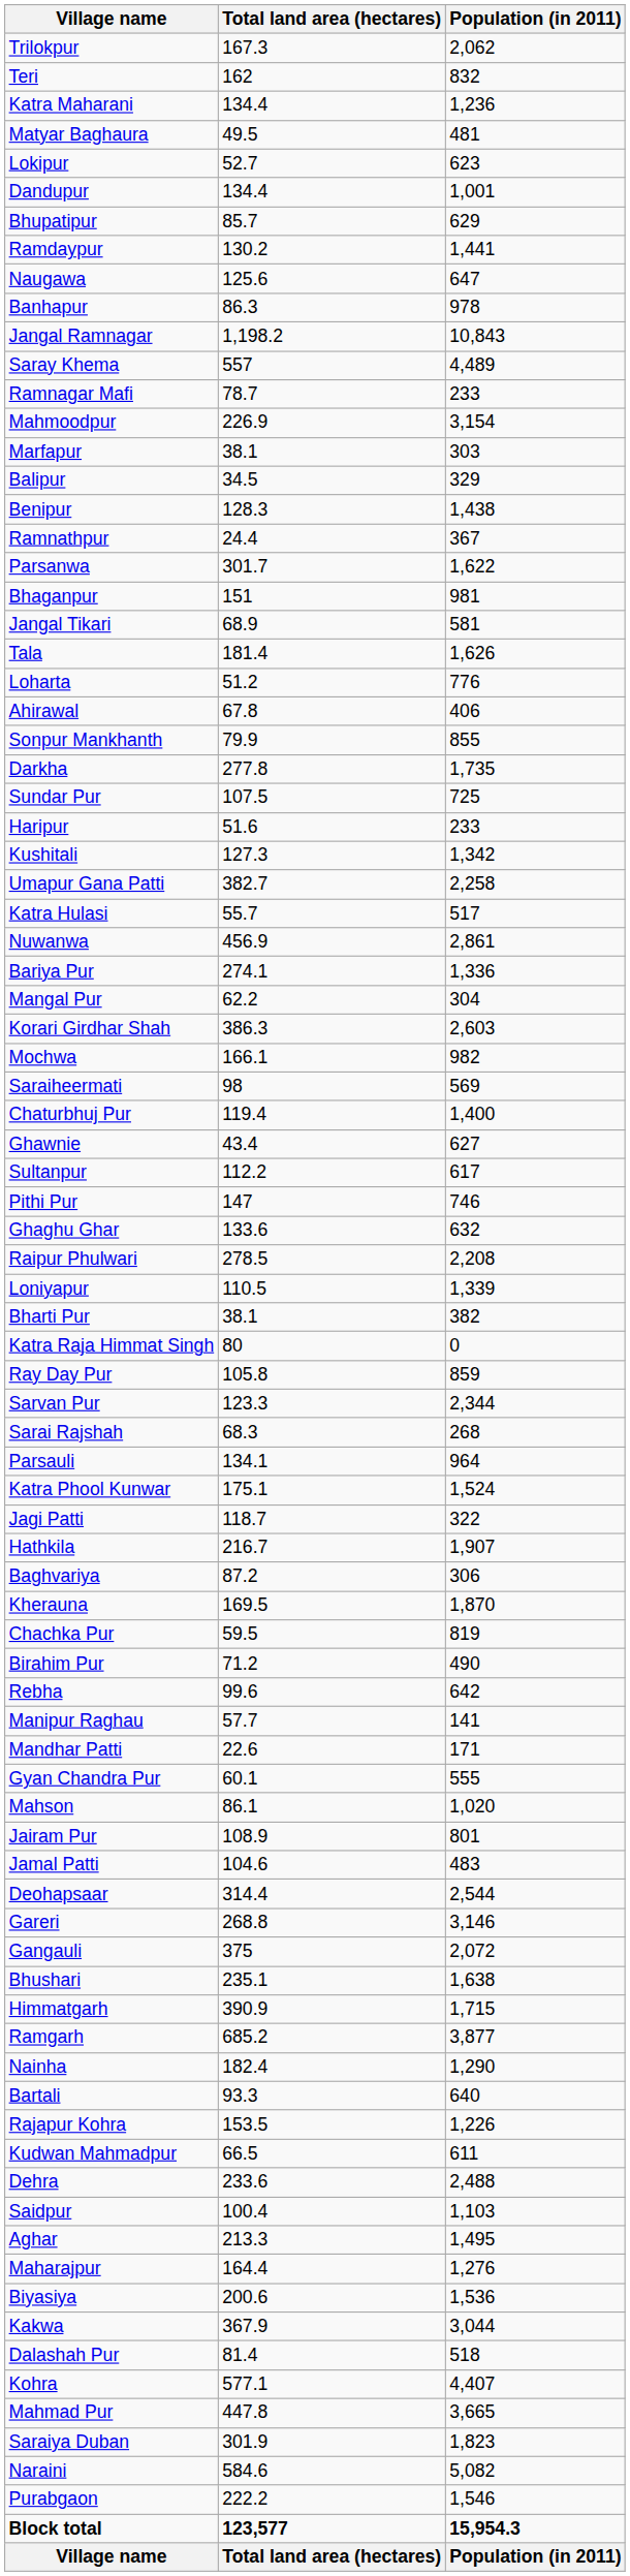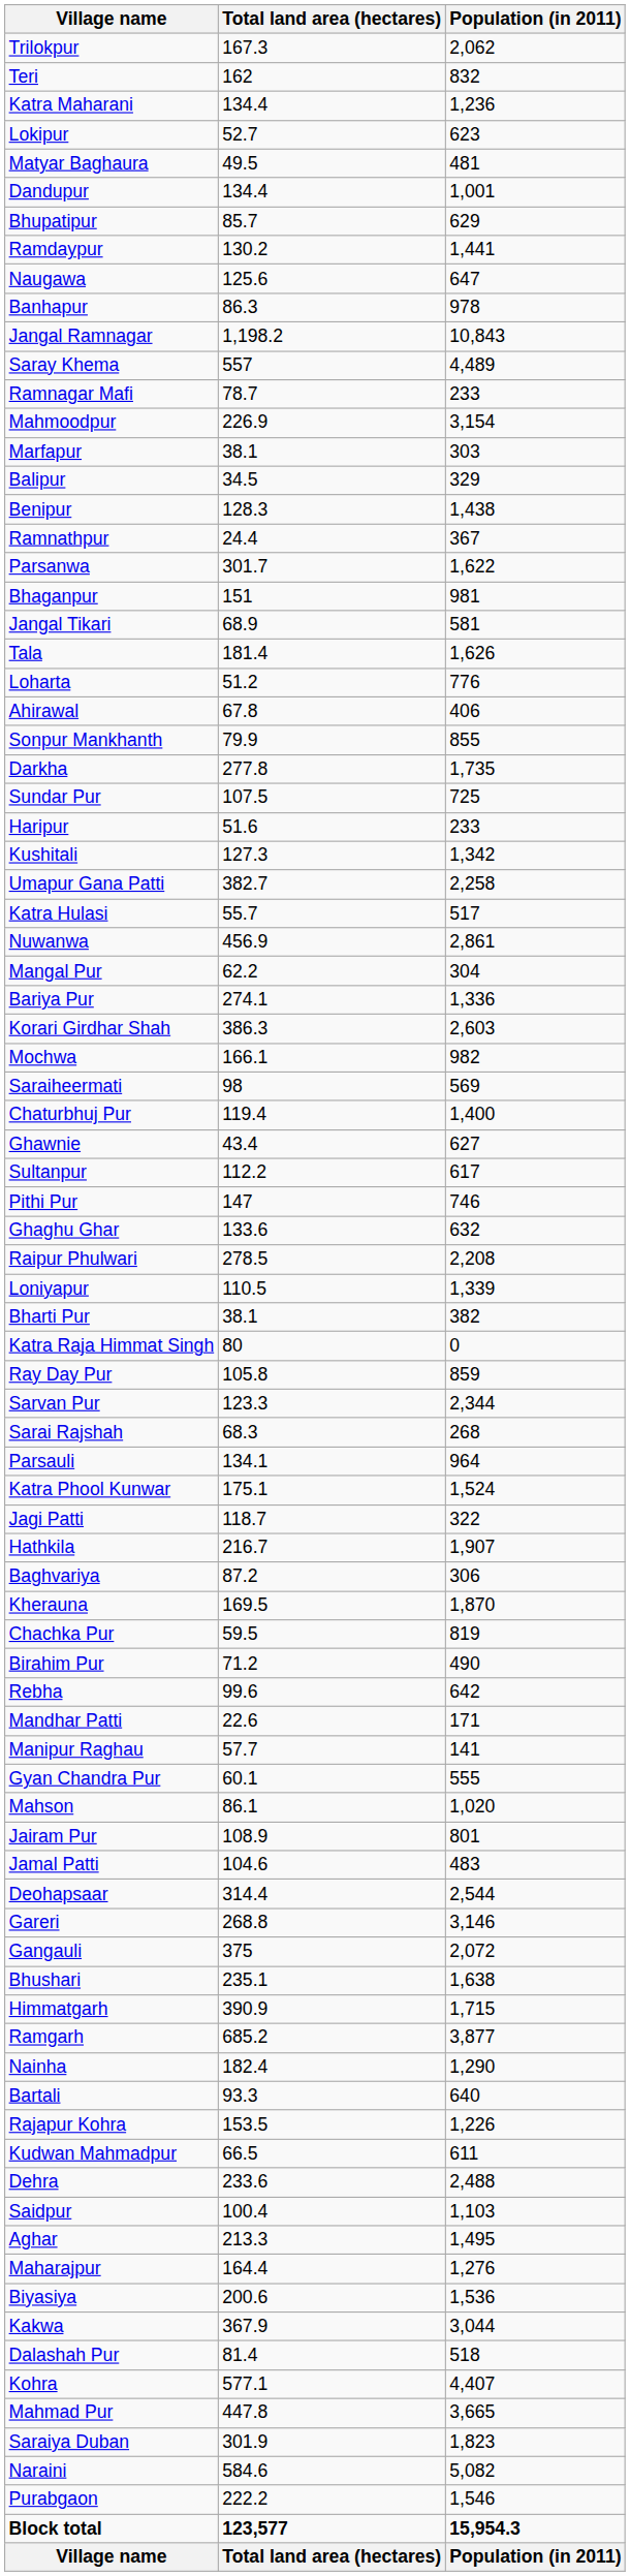 <table class="wikitable sortable">
 <tr>
 <th>Village name</th>
 <th>Total land area (hectares)</th>
 <th>Population (in 2011)</th>
 </tr>
 <tr>
 <td><a href='#'>Trilokpur</a></td>
 <td>167.3</td>
 <td>2,062</td>
 </tr>
 <tr>
 <td><a href='#'>Teri</a></td>
 <td>162</td>
 <td>832</td>
 </tr>
 <tr>
 <td><a href='#'>Katra Maharani</a></td>
 <td>134.4</td>
 <td>1,236</td>
 </tr>
 <tr>
+<td><a href='#'>Lokipur</a></td>
+<td>52.7</td>
+<td>623</td>
+</tr>
+<tr>
 <td><a href='#'>Matyar Baghaura</a></td>
 <td>49.5</td>
 <td>481</td>
-</tr>
-<tr>
-<td><a href='#'>Lokipur</a></td>
-<td>52.7</td>
-<td>623</td>
 </tr>
 <tr>
 <td><a href='#'>Dandupur</a></td>
 <td>134.4</td>
 <td>1,001</td>
 </tr>
 <tr>
 <td><a href='#'>Bhupatipur</a></td>
 <td>85.7</td>
 <td>629</td>
 </tr>
 <tr>
 <td><a href='#'>Ramdaypur</a></td>
 <td>130.2</td>
 <td>1,441</td>
 </tr>
 <tr>
 <td><a href='#'>Naugawa</a></td>
 <td>125.6</td>
 <td>647</td>
 </tr>
 <tr>
 <td><a href='#'>Banhapur</a></td>
 <td>86.3</td>
 <td>978</td>
 </tr>
 <tr>
 <td><a href='#'>Jangal Ramnagar</a></td>
 <td>1,198.2</td>
 <td>10,843</td>
 </tr>
 <tr>
 <td><a href='#'>Saray Khema</a></td>
 <td>557</td>
 <td>4,489</td>
 </tr>
 <tr>
 <td><a href='#'>Ramnagar Mafi</a></td>
 <td>78.7</td>
 <td>233</td>
 </tr>
 <tr>
 <td><a href='#'>Mahmoodpur</a></td>
 <td>226.9</td>
 <td>3,154</td>
 </tr>
 <tr>
 <td><a href='#'>Marfapur</a></td>
 <td>38.1</td>
 <td>303</td>
 </tr>
 <tr>
 <td><a href='#'>Balipur</a></td>
 <td>34.5</td>
 <td>329</td>
 </tr>
 <tr>
 <td><a href='#'>Benipur</a></td>
 <td>128.3</td>
 <td>1,438</td>
 </tr>
 <tr>
 <td><a href='#'>Ramnathpur</a></td>
 <td>24.4</td>
 <td>367</td>
 </tr>
 <tr>
 <td><a href='#'>Parsanwa</a></td>
 <td>301.7</td>
 <td>1,622</td>
 </tr>
 <tr>
 <td><a href='#'>Bhaganpur</a></td>
 <td>151</td>
 <td>981</td>
 </tr>
 <tr>
 <td><a href='#'>Jangal Tikari</a></td>
 <td>68.9</td>
 <td>581</td>
 </tr>
 <tr>
 <td><a href='#'>Tala</a></td>
 <td>181.4</td>
 <td>1,626</td>
 </tr>
 <tr>
 <td><a href='#'>Loharta</a></td>
 <td>51.2</td>
 <td>776</td>
 </tr>
 <tr>
 <td><a href='#'>Ahirawal</a></td>
 <td>67.8</td>
 <td>406</td>
 </tr>
 <tr>
 <td><a href='#'>Sonpur Mankhanth</a></td>
 <td>79.9</td>
 <td>855</td>
 </tr>
 <tr>
 <td><a href='#'>Darkha</a></td>
 <td>277.8</td>
 <td>1,735</td>
 </tr>
 <tr>
 <td><a href='#'>Sundar Pur</a></td>
 <td>107.5</td>
 <td>725</td>
 </tr>
 <tr>
 <td><a href='#'>Haripur</a></td>
 <td>51.6</td>
 <td>233</td>
 </tr>
 <tr>
 <td><a href='#'>Kushitali</a></td>
 <td>127.3</td>
 <td>1,342</td>
 </tr>
 <tr>
 <td><a href='#'>Umapur Gana Patti</a></td>
 <td>382.7</td>
 <td>2,258</td>
 </tr>
 <tr>
 <td><a href='#'>Katra Hulasi</a></td>
 <td>55.7</td>
 <td>517</td>
 </tr>
 <tr>
 <td><a href='#'>Nuwanwa</a></td>
 <td>456.9</td>
 <td>2,861</td>
 </tr>
 <tr>
+<td><a href='#'>Mangal Pur</a></td>
+<td>62.2</td>
+<td>304</td>
+</tr>
+<tr>
 <td><a href='#'>Bariya Pur</a></td>
 <td>274.1</td>
 <td>1,336</td>
-</tr>
-<tr>
-<td><a href='#'>Mangal Pur</a></td>
-<td>62.2</td>
-<td>304</td>
 </tr>
 <tr>
 <td><a href='#'>Korari Girdhar Shah</a></td>
 <td>386.3</td>
 <td>2,603</td>
 </tr>
 <tr>
 <td><a href='#'>Mochwa</a></td>
 <td>166.1</td>
 <td>982</td>
 </tr>
 <tr>
 <td><a href='#'>Saraiheermati</a></td>
 <td>98</td>
 <td>569</td>
 </tr>
 <tr>
 <td><a href='#'>Chaturbhuj Pur</a></td>
 <td>119.4</td>
 <td>1,400</td>
 </tr>
 <tr>
 <td><a href='#'>Ghawnie</a></td>
 <td>43.4</td>
 <td>627</td>
 </tr>
 <tr>
 <td><a href='#'>Sultanpur</a></td>
 <td>112.2</td>
 <td>617</td>
 </tr>
 <tr>
 <td><a href='#'>Pithi Pur</a></td>
 <td>147</td>
 <td>746</td>
 </tr>
 <tr>
 <td><a href='#'>Ghaghu Ghar</a></td>
 <td>133.6</td>
 <td>632</td>
 </tr>
 <tr>
 <td><a href='#'>Raipur Phulwari</a></td>
 <td>278.5</td>
 <td>2,208</td>
 </tr>
 <tr>
 <td><a href='#'>Loniyapur</a></td>
 <td>110.5</td>
 <td>1,339</td>
 </tr>
 <tr>
 <td><a href='#'>Bharti Pur</a></td>
 <td>38.1</td>
 <td>382</td>
 </tr>
 <tr>
 <td><a href='#'>Katra Raja Himmat Singh</a></td>
 <td>80</td>
 <td>0</td>
 </tr>
 <tr>
 <td><a href='#'>Ray Day Pur</a></td>
 <td>105.8</td>
 <td>859</td>
 </tr>
 <tr>
 <td><a href='#'>Sarvan Pur</a></td>
 <td>123.3</td>
 <td>2,344</td>
 </tr>
 <tr>
 <td><a href='#'>Sarai Rajshah</a></td>
 <td>68.3</td>
 <td>268</td>
 </tr>
 <tr>
 <td><a href='#'>Parsauli</a></td>
 <td>134.1</td>
 <td>964</td>
 </tr>
 <tr>
 <td><a href='#'>Katra Phool Kunwar</a></td>
 <td>175.1</td>
 <td>1,524</td>
 </tr>
 <tr>
 <td><a href='#'>Jagi Patti</a></td>
 <td>118.7</td>
 <td>322</td>
 </tr>
 <tr>
 <td><a href='#'>Hathkila</a></td>
 <td>216.7</td>
 <td>1,907</td>
 </tr>
 <tr>
 <td><a href='#'>Baghvariya</a></td>
 <td>87.2</td>
 <td>306</td>
 </tr>
 <tr>
 <td><a href='#'>Kherauna</a></td>
 <td>169.5</td>
 <td>1,870</td>
 </tr>
 <tr>
 <td><a href='#'>Chachka Pur</a></td>
 <td>59.5</td>
 <td>819</td>
 </tr>
 <tr>
 <td><a href='#'>Birahim Pur</a></td>
 <td>71.2</td>
 <td>490</td>
 </tr>
 <tr>
 <td><a href='#'>Rebha</a></td>
 <td>99.6</td>
 <td>642</td>
 </tr>
 <tr>
+<td><a href='#'>Mandhar Patti</a></td>
+<td>22.6</td>
+<td>171</td>
+</tr>
+<tr>
 <td><a href='#'>Manipur Raghau</a></td>
 <td>57.7</td>
 <td>141</td>
-</tr>
-<tr>
-<td><a href='#'>Mandhar Patti</a></td>
-<td>22.6</td>
-<td>171</td>
 </tr>
 <tr>
 <td><a href='#'>Gyan Chandra Pur</a></td>
 <td>60.1</td>
 <td>555</td>
 </tr>
 <tr>
 <td><a href='#'>Mahson</a></td>
 <td>86.1</td>
 <td>1,020</td>
 </tr>
 <tr>
 <td><a href='#'>Jairam Pur</a></td>
 <td>108.9</td>
 <td>801</td>
 </tr>
 <tr>
 <td><a href='#'>Jamal Patti</a></td>
 <td>104.6</td>
 <td>483</td>
 </tr>
 <tr>
 <td><a href='#'>Deohapsaar</a></td>
 <td>314.4</td>
 <td>2,544</td>
 </tr>
 <tr>
 <td><a href='#'>Gareri</a></td>
 <td>268.8</td>
 <td>3,146</td>
 </tr>
 <tr>
 <td><a href='#'>Gangauli</a></td>
 <td>375</td>
 <td>2,072</td>
 </tr>
 <tr>
 <td><a href='#'>Bhushari</a></td>
 <td>235.1</td>
 <td>1,638</td>
 </tr>
 <tr>
 <td><a href='#'>Himmatgarh</a></td>
 <td>390.9</td>
 <td>1,715</td>
 </tr>
 <tr>
 <td><a href='#'>Ramgarh</a></td>
 <td>685.2</td>
 <td>3,877</td>
 </tr>
 <tr>
 <td><a href='#'>Nainha</a></td>
 <td>182.4</td>
 <td>1,290</td>
 </tr>
 <tr>
 <td><a href='#'>Bartali</a></td>
 <td>93.3</td>
 <td>640</td>
 </tr>
 <tr>
 <td><a href='#'>Rajapur Kohra</a></td>
 <td>153.5</td>
 <td>1,226</td>
 </tr>
 <tr>
 <td><a href='#'>Kudwan Mahmadpur</a></td>
 <td>66.5</td>
 <td>611</td>
 </tr>
 <tr>
 <td><a href='#'>Dehra</a></td>
 <td>233.6</td>
 <td>2,488</td>
 </tr>
 <tr>
 <td><a href='#'>Saidpur</a></td>
 <td>100.4</td>
 <td>1,103</td>
 </tr>
 <tr>
 <td><a href='#'>Aghar</a></td>
 <td>213.3</td>
 <td>1,495</td>
 </tr>
 <tr>
 <td><a href='#'>Maharajpur</a></td>
 <td>164.4</td>
 <td>1,276</td>
 </tr>
 <tr>
 <td><a href='#'>Biyasiya</a></td>
 <td>200.6</td>
 <td>1,536</td>
 </tr>
 <tr>
 <td><a href='#'>Kakwa</a></td>
 <td>367.9</td>
 <td>3,044</td>
 </tr>
 <tr>
 <td><a href='#'>Dalashah Pur</a></td>
 <td>81.4</td>
 <td>518</td>
 </tr>
 <tr>
 <td><a href='#'>Kohra</a></td>
 <td>577.1</td>
 <td>4,407</td>
 </tr>
 <tr>
 <td><a href='#'>Mahmad Pur</a></td>
 <td>447.8</td>
 <td>3,665</td>
 </tr>
 <tr>
 <td><a href='#'>Saraiya Duban</a></td>
 <td>301.9</td>
 <td>1,823</td>
 </tr>
 <tr>
 <td><a href='#'>Naraini</a></td>
 <td>584.6</td>
 <td>5,082</td>
 </tr>
 <tr>
 <td><a href='#'>Purabgaon</a></td>
 <td>222.2</td>
 <td>1,546</td>
 </tr>
 <tr class="sortbottom">
 <td><strong>Block total</strong></td>
 <td><strong>123,577</strong></td>
 <td><strong>15,954.3</strong></td>
 </tr>
 <tr>
 <th>Village name</th>
 <th>Total land area (hectares)</th>
 <th>Population (in 2011)</th>
 </tr>
 </table>
